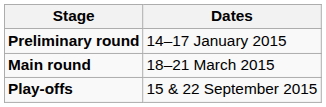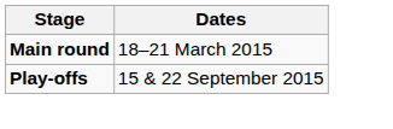 <table class="wikitable">
 <tr>
 <th>Stage</th>
 <th>Dates</th>
-</tr>
-<tr>
-<td><strong>Preliminary round</strong></td>
-<td>14–17 January 2015</td>
 </tr>
 <tr>
 <td><strong>Main round</strong></td>
 <td>18–21 March 2015</td>
 </tr>
 <tr>
 <td><strong>Play-offs</strong></td>
 <td>15 & 22 September 2015</td>
 </tr>
 </table>
